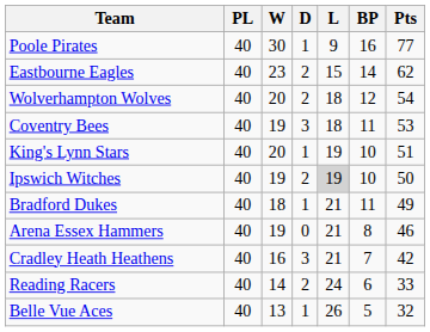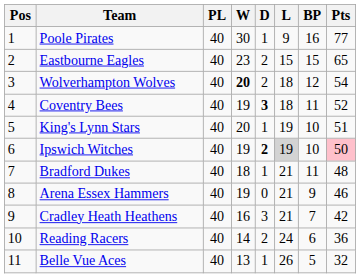 <table class=wikitable width="400">
 <tr>
+<th>Pos</th>
 <th>Team</th>
 <th>PL</th>
 <th>W</th>
 <th>D</th>
 <th>L</th>
 <th>BP</th>
 <th>Pts</th>
 </tr>
 <tr>
+<td>1</td>
 <td><a href='#'>Poole Pirates</a></td>
 <td align="center">40</td>
 <td align="center">30</td>
 <td align="center">1</td>
 <td align="center">9</td>
 <td align="center">16</td>
 <td align="center">77</td>
 </tr>
 <tr>
+<td>2</td>
 <td><a href='#'>Eastbourne Eagles</a></td>
 <td align="center">40</td>
 <td align="center">23</td>
 <td align="center">2</td>
 <td align="center">15</td>
-<td align="center">14</td>
-<td align="center">62</td>
+<td align="center">15</td>
+<td align="center">65</td>
 </tr>
 <tr>
+<td>3</td>
 <td><a href='#'>Wolverhampton Wolves</a></td>
 <td align="center">40</td>
-<td align="center">20</td>
+<td align="center"><strong>20</strong></td>
 <td align="center">2</td>
 <td align="center">18</td>
 <td align="center">12</td>
 <td align="center">54</td>
 </tr>
 <tr>
+<td>4</td>
 <td><a href='#'>Coventry Bees</a></td>
 <td align="center">40</td>
 <td align="center">19</td>
-<td align="center">3</td>
+<td align="center"><strong>3</strong></td>
 <td align="center">18</td>
 <td align="center">11</td>
-<td align="center">53</td>
+<td align="center">52</td>
 </tr>
 <tr>
+<td>5</td>
 <td><a href='#'>King's Lynn Stars</a></td>
 <td align="center">40</td>
 <td align="center">20</td>
 <td align="center">1</td>
 <td align="center">19</td>
 <td align="center">10</td>
 <td align="center">51</td>
 </tr>
 <tr>
+<td>6</td>
 <td><a href='#'>Ipswich Witches</a></td>
 <td align="center">40</td>
 <td align="center">19</td>
-<td align="center">2</td>
+<td align="center"><strong>2</strong></td>
 <td align="center" style="background: lightgrey;">19</td>
 <td align="center">10</td>
-<td align="center">50</td>
+<td align="center" style="background: pink;">50</td>
 </tr>
 <tr>
+<td>7</td>
 <td><a href='#'>Bradford Dukes</a></td>
 <td align="center">40</td>
 <td align="center">18</td>
 <td align="center">1</td>
 <td align="center">21</td>
 <td align="center">11</td>
-<td align="center">49</td>
+<td align="center">48</td>
 </tr>
 <tr>
+<td>8</td>
 <td><a href='#'>Arena Essex Hammers</a></td>
 <td align="center">40</td>
 <td align="center">19</td>
 <td align="center">0</td>
 <td align="center">21</td>
-<td align="center">8</td>
+<td align="center">9</td>
 <td align="center">46</td>
 </tr>
 <tr>
+<td>9</td>
 <td><a href='#'>Cradley Heath Heathens</a></td>
 <td align="center">40</td>
 <td align="center">16</td>
 <td align="center">3</td>
 <td align="center">21</td>
 <td align="center">7</td>
 <td align="center">42</td>
 </tr>
 <tr>
+<td>10</td>
 <td><a href='#'>Reading Racers</a></td>
 <td align="center">40</td>
 <td align="center">14</td>
 <td align="center">2</td>
 <td align="center">24</td>
 <td align="center">6</td>
-<td align="center">33</td>
+<td align="center">36</td>
 </tr>
 <tr>
+<td>11</td>
 <td><a href='#'>Belle Vue Aces</a></td>
 <td align="center">40</td>
 <td align="center">13</td>
 <td align="center">1</td>
 <td align="center">26</td>
 <td align="center">5</td>
 <td align="center">32</td>
 </tr>
 </table>
